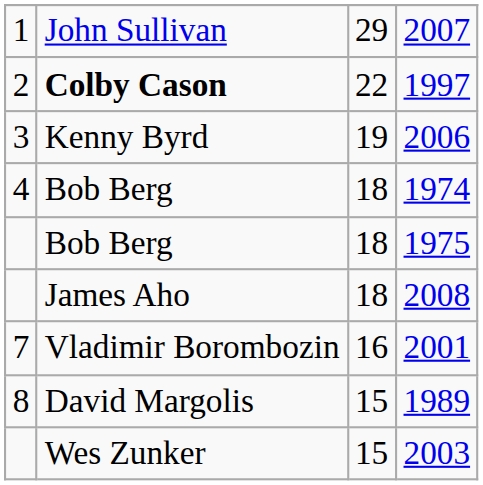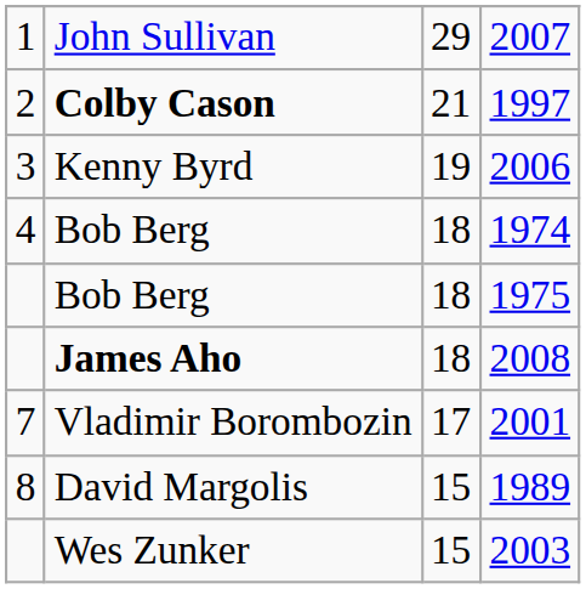 <table class="wikitable">
 <tr>
 </tr>
 <tr>
 <td>1</td>
 <td><a href='#'>John Sullivan</a></td>
 <td>29</td>
 <td><a href='#'>2007</a></td>
 </tr>
 <tr>
 <td>2</td>
 <td><strong>Colby Cason</strong></td>
-<td>22</td>
+<td>21</td>
 <td><a href='#'>1997</a></td>
 </tr>
 <tr>
 <td>3</td>
 <td>Kenny Byrd</td>
 <td>19</td>
 <td><a href='#'>2006</a></td>
 </tr>
 <tr>
 <td>4</td>
 <td>Bob Berg</td>
 <td>18</td>
 <td><a href='#'>1974</a></td>
 </tr>
 <tr>
 <td></td>
 <td>Bob Berg</td>
 <td>18</td>
 <td><a href='#'>1975</a></td>
 </tr>
 <tr>
 <td></td>
-<td>James Aho</td>
+<td><strong>James Aho</strong></td>
 <td>18</td>
 <td><a href='#'>2008</a></td>
 </tr>
 <tr>
 <td>7</td>
 <td>Vladimir Borombozin</td>
-<td>16</td>
+<td>17</td>
 <td><a href='#'>2001</a></td>
 </tr>
 <tr>
 <td>8</td>
 <td>David Margolis</td>
 <td>15</td>
 <td><a href='#'>1989</a></td>
 </tr>
 <tr>
 <td></td>
 <td>Wes Zunker</td>
 <td>15</td>
 <td><a href='#'>2003</a></td>
 </tr>
 </table>
